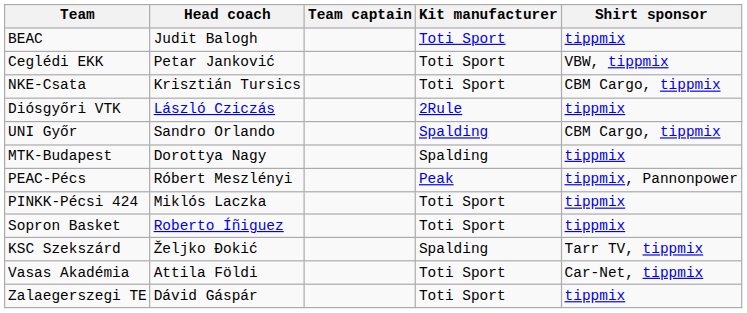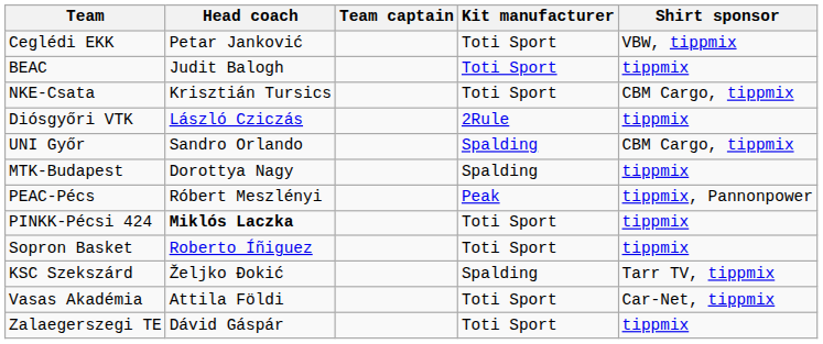 <table class="wikitable sortable" style="font-size:95%; text-align: left;">
 <tr>
 <th>Team</th>
 <th>Head coach</th>
 <th>Team captain</th>
 <th>Kit manufacturer</th>
 <th>Shirt sponsor</th>
 </tr>
 <tr>
+<td>Ceglédi EKK</td>
+<td> Petar Janković</td>
+<td></td>
+<td>Toti Sport</td>
+<td>VBW, <a href='#'>tippmix</a></td>
+</tr>
+<tr>
 <td>BEAC</td>
 <td> Judit Balogh</td>
 <td></td>
 <td><a href='#'>Toti Sport</a></td>
 <td><a href='#'>tippmix</a></td>
-</tr>
-<tr>
-<td>Ceglédi EKK</td>
-<td> Petar Janković</td>
-<td></td>
-<td>Toti Sport</td>
-<td>VBW, <a href='#'>tippmix</a></td>
 </tr>
 <tr>
 <td>NKE-Csata</td>
 <td> Krisztián Tursics</td>
 <td></td>
 <td>Toti Sport</td>
 <td>CBM Cargo, <a href='#'>tippmix</a></td>
 </tr>
 <tr>
 <td>Diósgyőri VTK</td>
 <td> <a href='#'>László Cziczás</a></td>
 <td></td>
 <td><a href='#'>2Rule</a></td>
 <td><a href='#'>tippmix</a></td>
 </tr>
 <tr>
 <td>UNI Győr</td>
 <td> Sandro Orlando</td>
 <td></td>
 <td><a href='#'>Spalding</a></td>
 <td>CBM Cargo, <a href='#'>tippmix</a></td>
 </tr>
 <tr>
 <td>MTK-Budapest</td>
 <td> Dorottya Nagy</td>
 <td></td>
 <td>Spalding</td>
 <td><a href='#'>tippmix</a></td>
 </tr>
 <tr>
 <td>PEAC-Pécs</td>
 <td> Róbert Meszlényi</td>
 <td></td>
 <td><a href='#'>Peak</a></td>
 <td><a href='#'>tippmix</a>, Pannonpower</td>
 </tr>
 <tr>
 <td>PINKK-Pécsi 424</td>
-<td> Miklós Laczka</td>
+<td><strong> Miklós Laczka</strong></td>
 <td></td>
 <td>Toti Sport</td>
 <td><a href='#'>tippmix</a></td>
 </tr>
 <tr>
 <td>Sopron Basket</td>
 <td> <a href='#'>Roberto Íñiguez</a></td>
 <td></td>
 <td>Toti Sport</td>
 <td><a href='#'>tippmix</a></td>
 </tr>
 <tr>
 <td>KSC Szekszárd</td>
 <td> Željko Đokić</td>
 <td></td>
 <td>Spalding</td>
 <td>Tarr TV, <a href='#'>tippmix</a></td>
 </tr>
 <tr>
 <td>Vasas Akadémia</td>
 <td> Attila Földi</td>
 <td></td>
 <td>Toti Sport</td>
 <td>Car-Net, <a href='#'>tippmix</a></td>
 </tr>
 <tr>
 <td>Zalaegerszegi TE</td>
 <td> Dávid Gáspár</td>
 <td></td>
 <td>Toti Sport</td>
 <td><a href='#'>tippmix</a></td>
 </tr>
 </table>
